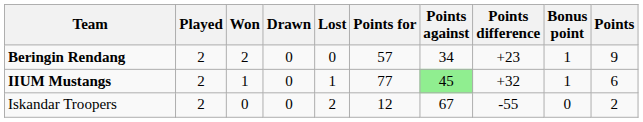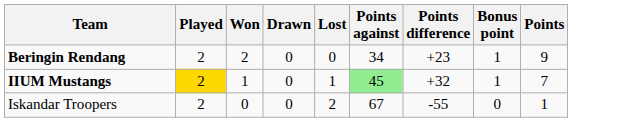 <table class="wikitable" style="text-align:center">
 <tr>
 <th width=175>Team</th>
 <th>Played</th>
 <th>Won</th>
 <th>Drawn</th>
 <th>Lost</th>
-<th>Points for</th>
 <th>Points<br>against</th>
 <th>Points<br>difference</th>
 <th>Bonus<br>point</th>
 <th>Points</th>
 </tr>
 <tr>
 <td align="left"><strong>Beringin Rendang</strong></td>
 <td>2</td>
 <td>2</td>
 <td>0</td>
 <td>0</td>
-<td>57</td>
 <td>34</td>
 <td>+23</td>
 <td>1</td>
 <td>9</td>
 </tr>
 <tr>
 <td align="left"><strong>IIUM Mustangs</strong></td>
-<td>2</td>
+<td style="background: gold;">2</td>
 <td>1</td>
 <td>0</td>
 <td>1</td>
-<td>77</td>
 <td style="background: lightgreen;">45</td>
 <td>+32</td>
 <td>1</td>
-<td>6</td>
+<td>7</td>
 </tr>
 <tr>
 <td align="left">Iskandar Troopers</td>
 <td>2</td>
 <td>0</td>
 <td>0</td>
 <td>2</td>
-<td>12</td>
 <td>67</td>
 <td>-55</td>
 <td>0</td>
-<td>2</td>
+<td>1</td>
 </tr>
 </table>
